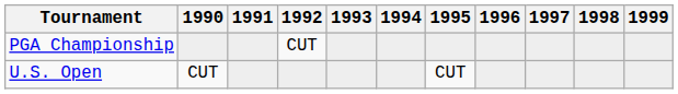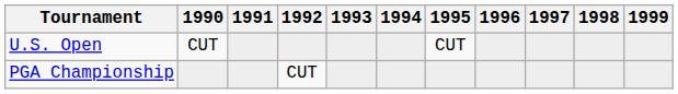 <table class="wikitable" style="font-size:95%;text-align:center;">
 <tr>
 <th>Tournament</th>
 <th>1990</th>
 <th>1991</th>
 <th>1992</th>
 <th>1993</th>
 <th>1994</th>
 <th>1995</th>
 <th>1996</th>
 <th>1997</th>
 <th>1998</th>
 <th>1999</th>
 </tr>
 <tr>
+<td align=left><a href='#'>U.S. Open</a></td>
+<td>CUT</td>
+<td style="background:#eeeeee;"></td>
+<td style="background:#eeeeee;"></td>
+<td style="background:#eeeeee;"></td>
+<td style="background:#eeeeee;"></td>
+<td>CUT</td>
+<td style="background:#eeeeee;"></td>
+<td style="background:#eeeeee;"></td>
+<td style="background:#eeeeee;"></td>
+<td style="background:#eeeeee;"></td>
+</tr>
+<tr>
 <td align=left><a href='#'>PGA Championship</a></td>
 <td style="background:#eeeeee;"></td>
 <td style="background:#eeeeee;"></td>
 <td>CUT</td>
 <td style="background:#eeeeee;"></td>
 <td style="background:#eeeeee;"></td>
 <td style="background:#eeeeee;"></td>
 <td style="background:#eeeeee;"></td>
 <td style="background:#eeeeee;"></td>
 <td style="background:#eeeeee;"></td>
 <td style="background:#eeeeee;"></td>
 </tr>
-<tr>
-<td align=left><a href='#'>U.S. Open</a></td>
-<td>CUT</td>
-<td style="background:#eeeeee;"></td>
-<td style="background:#eeeeee;"></td>
-<td style="background:#eeeeee;"></td>
-<td style="background:#eeeeee;"></td>
-<td>CUT</td>
-<td style="background:#eeeeee;"></td>
-<td style="background:#eeeeee;"></td>
-<td style="background:#eeeeee;"></td>
-<td style="background:#eeeeee;"></td>
-</tr>
 </table>
